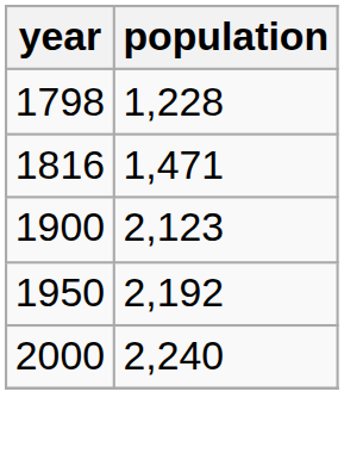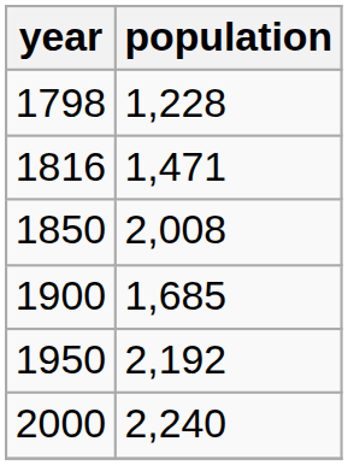 <table class="wikitable">
 <tr>
 <th>year</th>
 <th>population</th>
 </tr>
 <tr>
 <td>1798</td>
 <td>1,228</td>
 </tr>
 <tr>
 <td>1816</td>
 <td>1,471</td>
 </tr>
 <tr>
+<td>1850</td>
+<td>2,008</td>
+</tr>
+<tr>
 <td>1900</td>
-<td>2,123</td>
+<td>1,685</td>
 </tr>
 <tr>
 <td>1950</td>
 <td>2,192</td>
 </tr>
 <tr>
 <td>2000</td>
 <td>2,240</td>
 </tr>
 <tr>
 </tr>
 </table>
